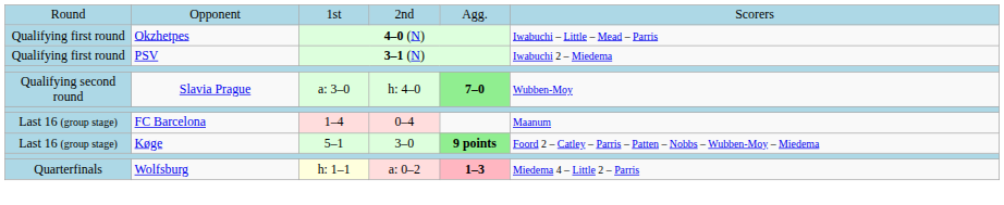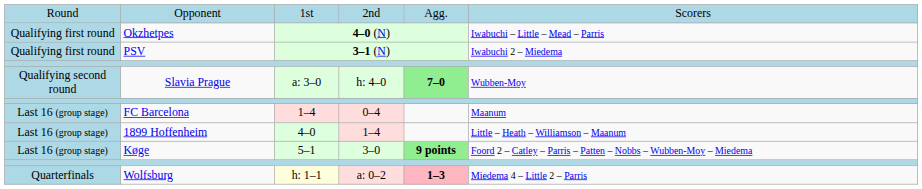 <table class="wikitable" style="text-align:center">
 <tr bgcolor=lightblue>
 <td width=150px>Round</td>
 <td width=200px>Opponent</td>
 <td width=80px>1st</td>
 <td width=80px>2nd</td>
 <td width=80px>Agg.</td>
 <td width=600px>Scorers</td>
 </tr>
 <tr>
 <td bgcolor=lightblue>Qualifying first round</td>
 <td align=left> <a href='#'>Okzhetpes</a></td>
 <td colspan=3; bgcolor="#ddffdd"><strong>4–0</strong> (<a href='#'>N</a>)</td>
 <td align=left><small><a href='#'>Iwabuchi</a> – <a href='#'>Little</a> – <a href='#'>Mead</a> – <a href='#'>Parris</a></small></td>
 </tr>
 <tr>
 <td bgcolor=lightblue>Qualifying first round</td>
 <td align=left> <a href='#'>PSV</a></td>
 <td colspan=3; bgcolor="#ddffdd"><strong>3–1</strong> (<a href='#'>N</a>)</td>
 <td align=left><small><a href='#'>Iwabuchi</a> 2 – <a href='#'>Miedema</a></small></td>
 </tr>
 <tr bgcolor=lightblue>
 <td colspan=6></td>
 </tr>
 <tr>
 <td bgcolor=lightblue>Qualifying second round</td>
 <td> <a href='#'>Slavia Prague</a></td>
 <td bgcolor="#ddffdd">a: 3–0</td>
 <td bgcolor="#ddffdd">h: 4–0</td>
 <td bgcolor=lightgreen><strong>7–0</strong></td>
 <td align=left><small><a href='#'>Wubben-Moy</a></small></td>
 </tr>
 <tr bgcolor=lightblue>
 <td colspan=6></td>
 </tr>
 <tr>
 <td bgcolor=lightblue>Last 16 <small>(group stage)</small></td>
 <td align=left> <a href='#'>FC Barcelona</a></td>
 <td bgcolor="#ffdddd">1–4</td>
 <td bgcolor="#ffdddd">0–4</td>
 <td></td>
 <td align=left><small><a href='#'>Maanum</a></small></td>
 </tr>
 <tr>
 <td bgcolor=lightblue>Last 16 <small>(group stage)</small></td>
+<td align=left> <a href='#'>1899 Hoffenheim</a></td>
+<td bgcolor="#ddffdd">4–0</td>
+<td bgcolor="#ffdddd">1–4</td>
+<td></td>
+<td align=left><small><a href='#'>Little</a> – <a href='#'>Heath</a> – <a href='#'>Williamson</a> – <a href='#'>Maanum</a></small></td>
+</tr>
+<tr>
+<td bgcolor=lightblue>Last 16 <small>(group stage)</small></td>
 <td align=left> <a href='#'>Køge</a></td>
 <td bgcolor="#ddffdd">5–1</td>
 <td bgcolor="#ddffdd">3–0</td>
 <td bgcolor=lightgreen><strong>9 points</strong></td>
 <td align=left><small><a href='#'>Foord</a> 2 – <a href='#'>Catley</a> – <a href='#'>Parris</a> – <a href='#'>Patten</a> – <a href='#'>Nobbs</a> – <a href='#'>Wubben-Moy</a> – <a href='#'>Miedema</a></small></td>
 </tr>
 <tr bgcolor=lightblue>
 <td colspan=6></td>
 </tr>
 <tr>
 <td bgcolor=lightblue>Quarterfinals</td>
 <td align=left> <a href='#'>Wolfsburg</a></td>
 <td bgcolor="#ffffdd">h: 1–1</td>
 <td bgcolor="#ffdddd">a: 0–2</td>
 <td bgcolor=lightpink><strong>1–3</strong></td>
 <td align=left><small><a href='#'>Miedema</a> 4 – <a href='#'>Little</a> 2 – <a href='#'>Parris</a></small></td>
 </tr>
 </table>
